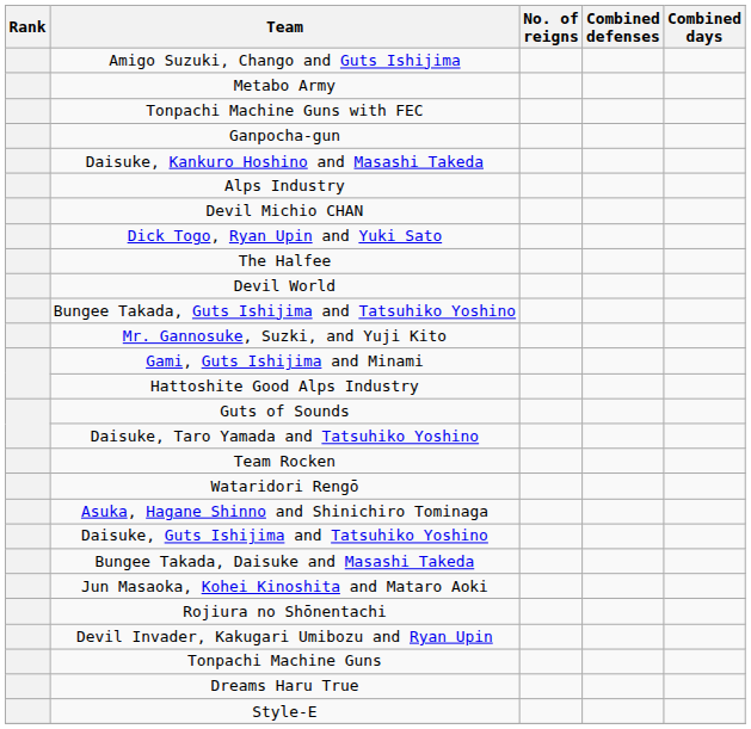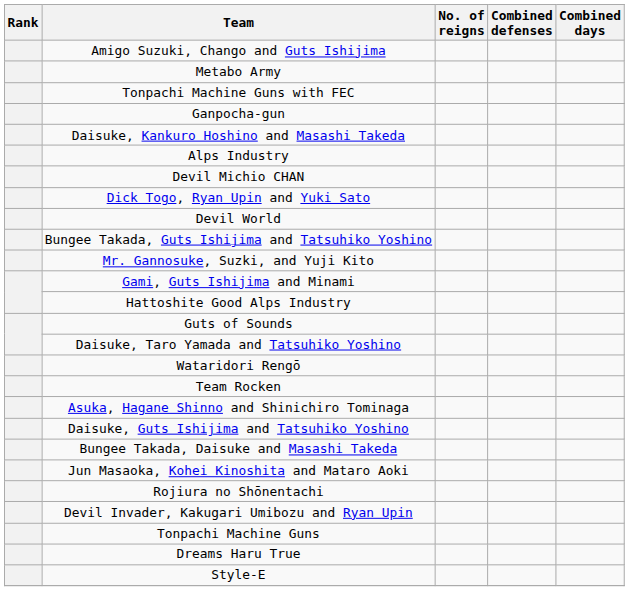 <table class="wikitable sortable" style="text-align: center">
 <tr>
 <th>Rank</th>
 <th>Team</th>
 <th data-sort-type="number">No. of<br>reigns</th>
 <th data-sort-type="number">Combined<br>defenses</th>
 <th data-sort-type="number">Combined<br>days</th>
 </tr>
 <tr>
 <th></th>
 <td>Amigo Suzuki, Chango and <a href='#'>Guts Ishijima</a></td>
 <td></td>
 <td></td>
 <td></td>
 </tr>
 <tr>
 <th></th>
 <td>Metabo Army<br></td>
 <td></td>
 <td></td>
 <td></td>
 </tr>
 <tr>
 <th></th>
 <td>Tonpachi Machine Guns with FEC<br></td>
 <td></td>
 <td></td>
 <td></td>
 </tr>
 <tr>
 <th></th>
 <td>Ganpocha-gun <br></td>
 <td></td>
 <td></td>
 <td></td>
 </tr>
 <tr>
 <th></th>
 <td>Daisuke, <a href='#'>Kankuro Hoshino</a> and <a href='#'>Masashi Takeda</a></td>
 <td></td>
 <td></td>
 <td></td>
 </tr>
 <tr>
 <th></th>
 <td>Alps Industry<br></td>
 <td></td>
 <td></td>
 <td></td>
 </tr>
 <tr>
 <th></th>
 <td>Devil Michio CHAN<br></td>
 <td></td>
 <td></td>
 <td></td>
 </tr>
 <tr>
 <th></th>
 <td><a href='#'>Dick Togo</a>, <a href='#'>Ryan Upin</a> and <a href='#'>Yuki Sato</a></td>
 <td></td>
 <td></td>
 <td></td>
 </tr>
 <tr>
 <th></th>
-<td>The Halfee<br></td>
-<td></td>
-<td></td>
-<td></td>
-</tr>
-<tr>
-<th></th>
 <td>Devil World<br></td>
 <td></td>
 <td></td>
 <td></td>
 </tr>
 <tr>
 <th></th>
 <td>Bungee Takada, <a href='#'>Guts Ishijima</a> and <a href='#'>Tatsuhiko Yoshino</a></td>
 <td></td>
 <td></td>
 <td></td>
 </tr>
 <tr>
 <th></th>
 <td><a href='#'>Mr. Gannosuke</a>, Suzki, and Yuji Kito</td>
 <td></td>
 <td></td>
 <td></td>
 </tr>
 <tr>
 <th rowspan=2></th>
 <td><a href='#'>Gami</a>, <a href='#'>Guts Ishijima</a> and Minami</td>
 <td></td>
 <td></td>
 <td></td>
 </tr>
 <tr>
 <td>Hattoshite Good Alps Industry<br></td>
 <td></td>
 <td></td>
 <td></td>
 </tr>
 <tr>
 <th rowspan=2></th>
 <td>Guts of Sounds<br></td>
 <td></td>
 <td></td>
 <td></td>
 </tr>
 <tr>
 <td>Daisuke, Taro Yamada and <a href='#'>Tatsuhiko Yoshino</a></td>
 <td></td>
 <td></td>
 <td></td>
 </tr>
 <tr>
 <th></th>
-<td>Team Rocken<br></td>
+<td>Wataridori Rengō<br></td>
 <td></td>
 <td></td>
 <td></td>
 </tr>
 <tr>
 <th></th>
-<td>Wataridori Rengō<br></td>
+<td>Team Rocken<br></td>
 <td></td>
 <td></td>
 <td></td>
 </tr>
 <tr>
 <th></th>
 <td><a href='#'>Asuka</a>, <a href='#'>Hagane Shinno</a> and Shinichiro Tominaga</td>
 <td></td>
 <td></td>
 <td></td>
 </tr>
 <tr>
 <th></th>
 <td>Daisuke, <a href='#'>Guts Ishijima</a> and <a href='#'>Tatsuhiko Yoshino</a></td>
 <td></td>
 <td></td>
 <td></td>
 </tr>
 <tr>
 <th></th>
 <td>Bungee Takada, Daisuke and <a href='#'>Masashi Takeda</a></td>
 <td></td>
 <td></td>
 <td></td>
 </tr>
 <tr>
 <th></th>
 <td>Jun Masaoka, <a href='#'>Kohei Kinoshita</a> and Mataro Aoki</td>
 <td></td>
 <td></td>
 <td></td>
 </tr>
 <tr>
 <th></th>
 <td>Rojiura no Shōnentachi<br></td>
 <td></td>
 <td></td>
 <td></td>
 </tr>
 <tr>
 <th></th>
 <td>Devil Invader, Kakugari Umibozu and <a href='#'>Ryan Upin</a></td>
 <td></td>
 <td></td>
 <td></td>
 </tr>
 <tr>
 <th></th>
 <td>Tonpachi Machine Guns<br></td>
 <td></td>
 <td></td>
 <td></td>
 </tr>
 <tr>
 <th></th>
 <td>Dreams Haru True<br></td>
 <td></td>
 <td></td>
 <td></td>
 </tr>
 <tr>
 <th></th>
 <td>Style-E<br></td>
 <td></td>
 <td></td>
 <td></td>
 </tr>
 <tr>
 </tr>
 </table>
